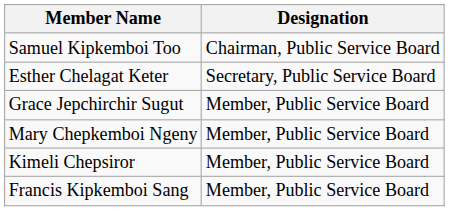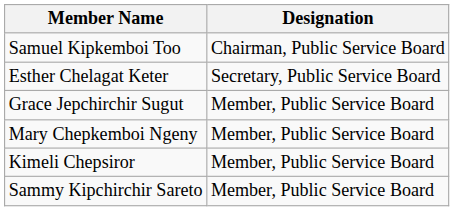 <table class="wikitable">
 <tr>
 <th>Member Name</th>
 <th>Designation</th>
 </tr>
 <tr>
 <td>Samuel Kipkemboi Too</td>
 <td>Chairman, Public Service Board</td>
 </tr>
 <tr>
 <td>Esther Chelagat Keter</td>
 <td>Secretary, Public Service Board</td>
 </tr>
 <tr>
 <td>Grace Jepchirchir Sugut</td>
 <td>Member, Public Service Board</td>
 </tr>
 <tr>
 <td>Mary Chepkemboi Ngeny</td>
 <td>Member, Public Service Board</td>
 </tr>
 <tr>
 <td>Kimeli Chepsiror</td>
 <td>Member, Public Service Board</td>
 </tr>
 <tr>
-<td>Francis Kipkemboi Sang</td>
+<td>Sammy Kipchirchir Sareto</td>
 <td>Member, Public Service Board</td>
 </tr>
 </table>
